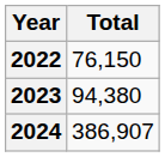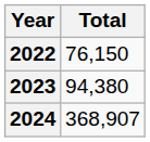 <table class="wikitable">
 <tr>
 <th>Year</th>
 <th>Total</th>
 </tr>
 <tr>
 <th>2022</th>
 <td>76,150</td>
 </tr>
 <tr>
 <th>2023</th>
 <td>94,380</td>
 </tr>
 <tr>
 <th>2024</th>
-<td>386,907</td>
+<td>368,907</td>
 </tr>
 </table>
